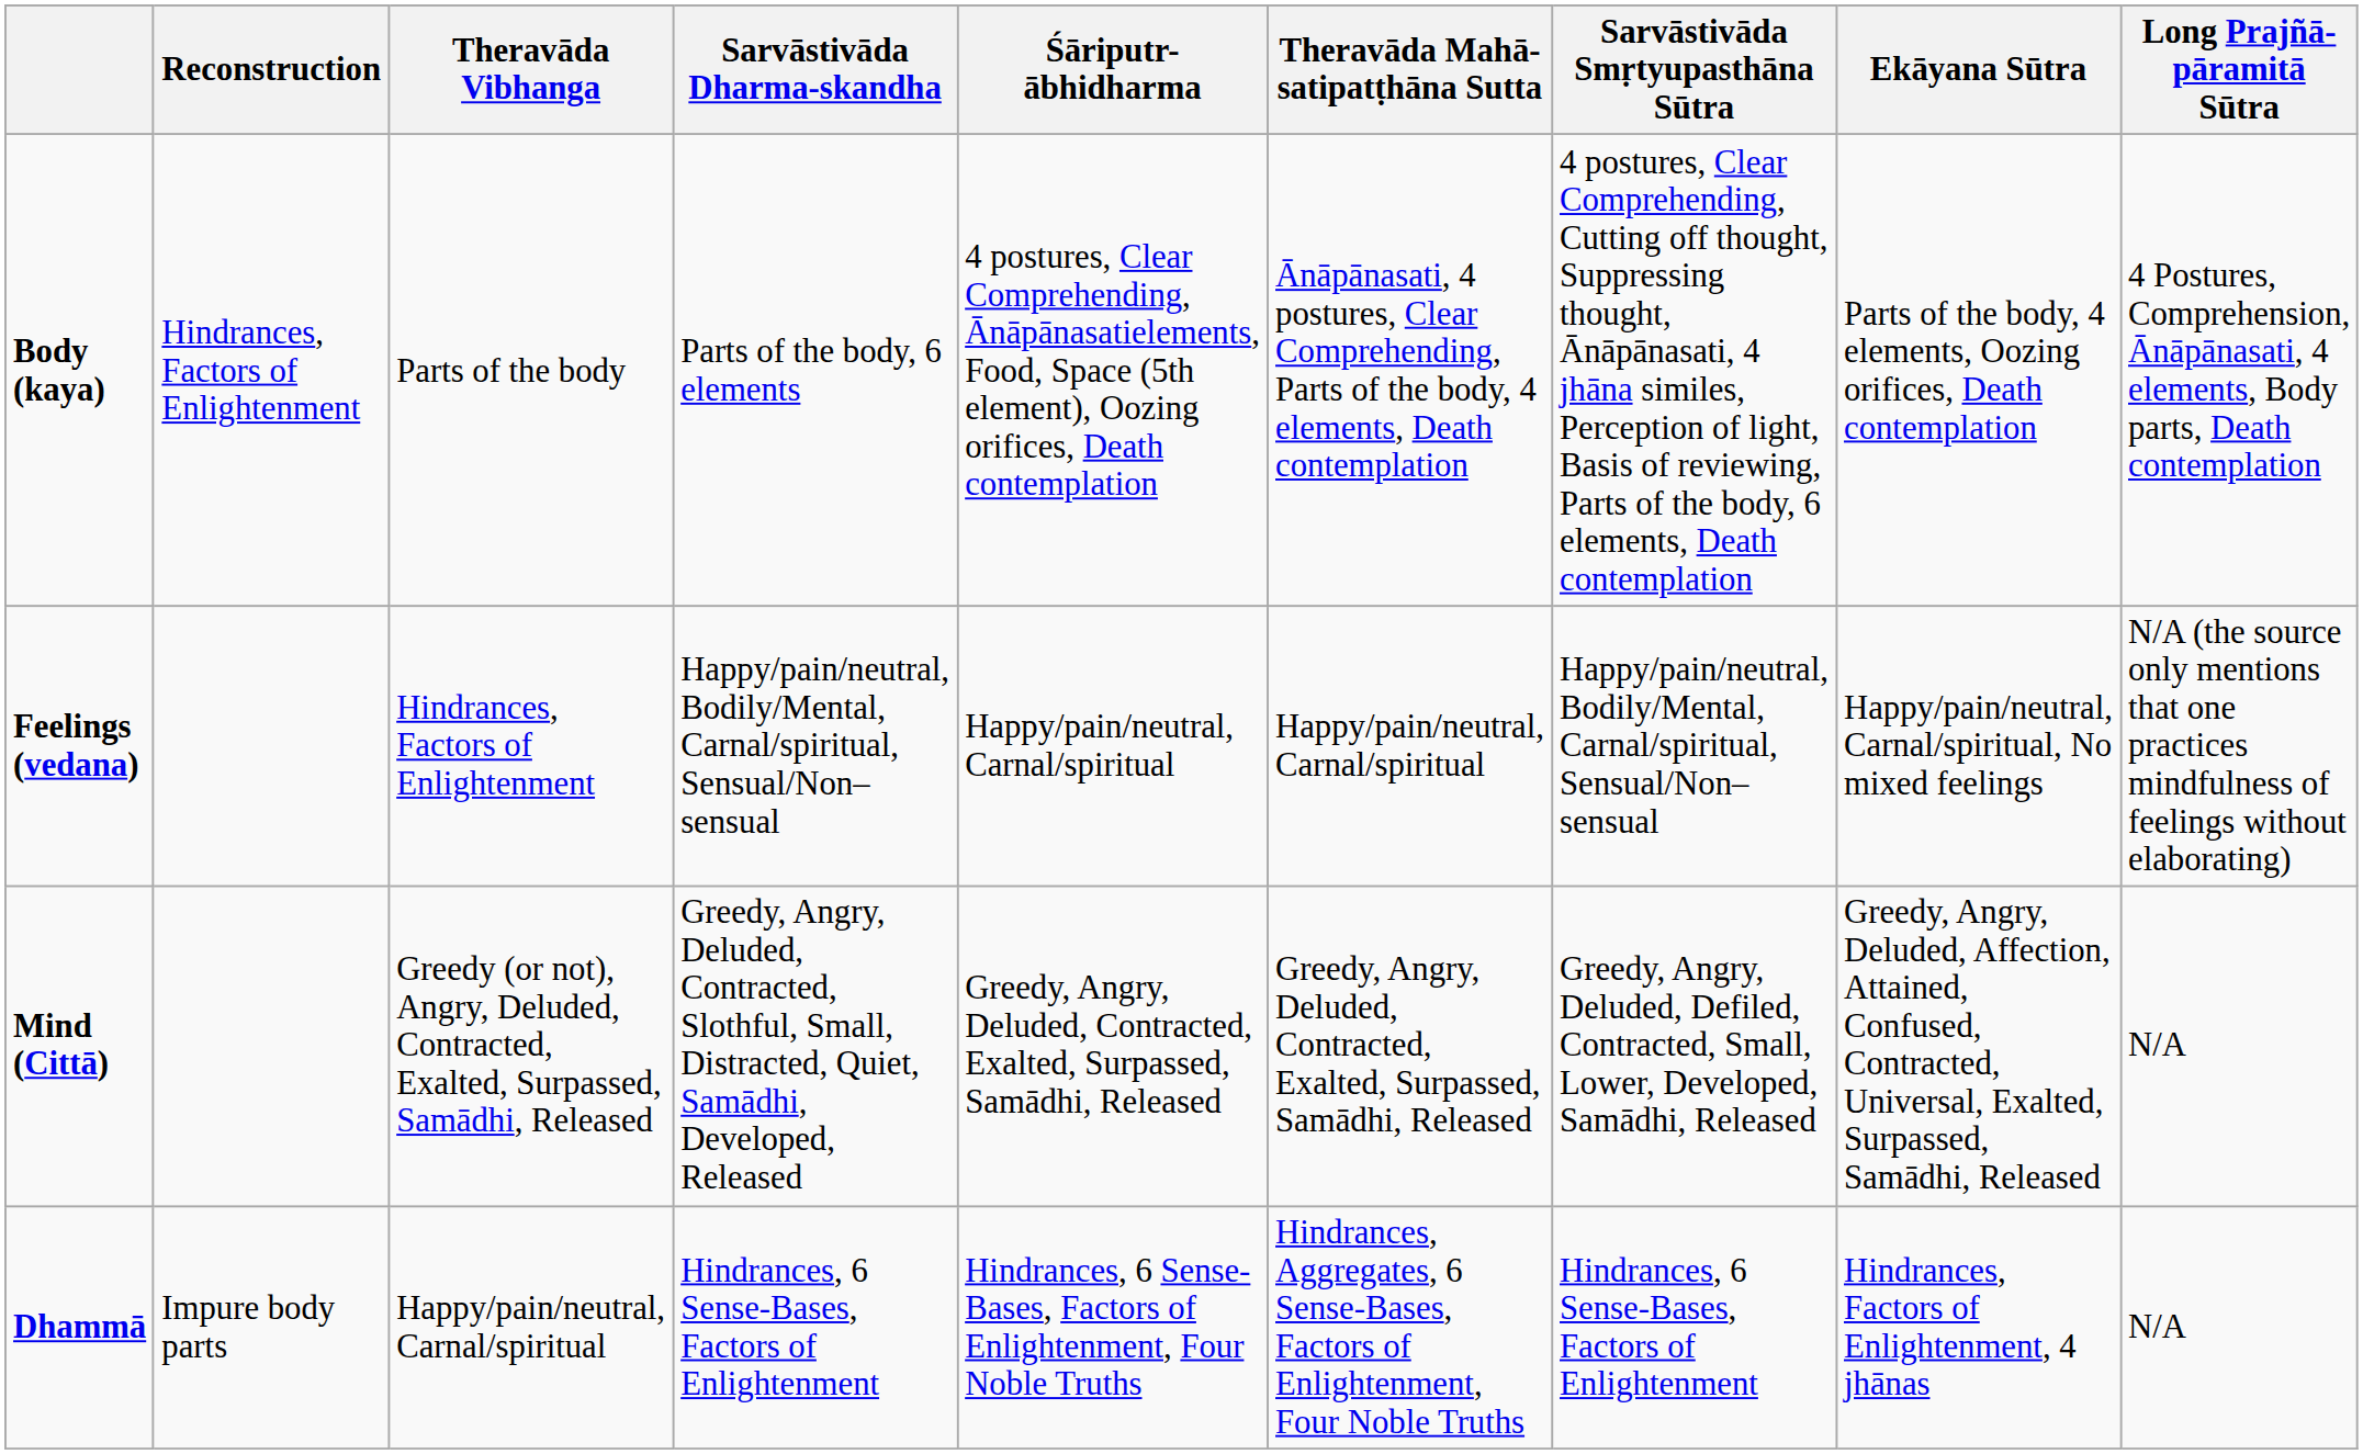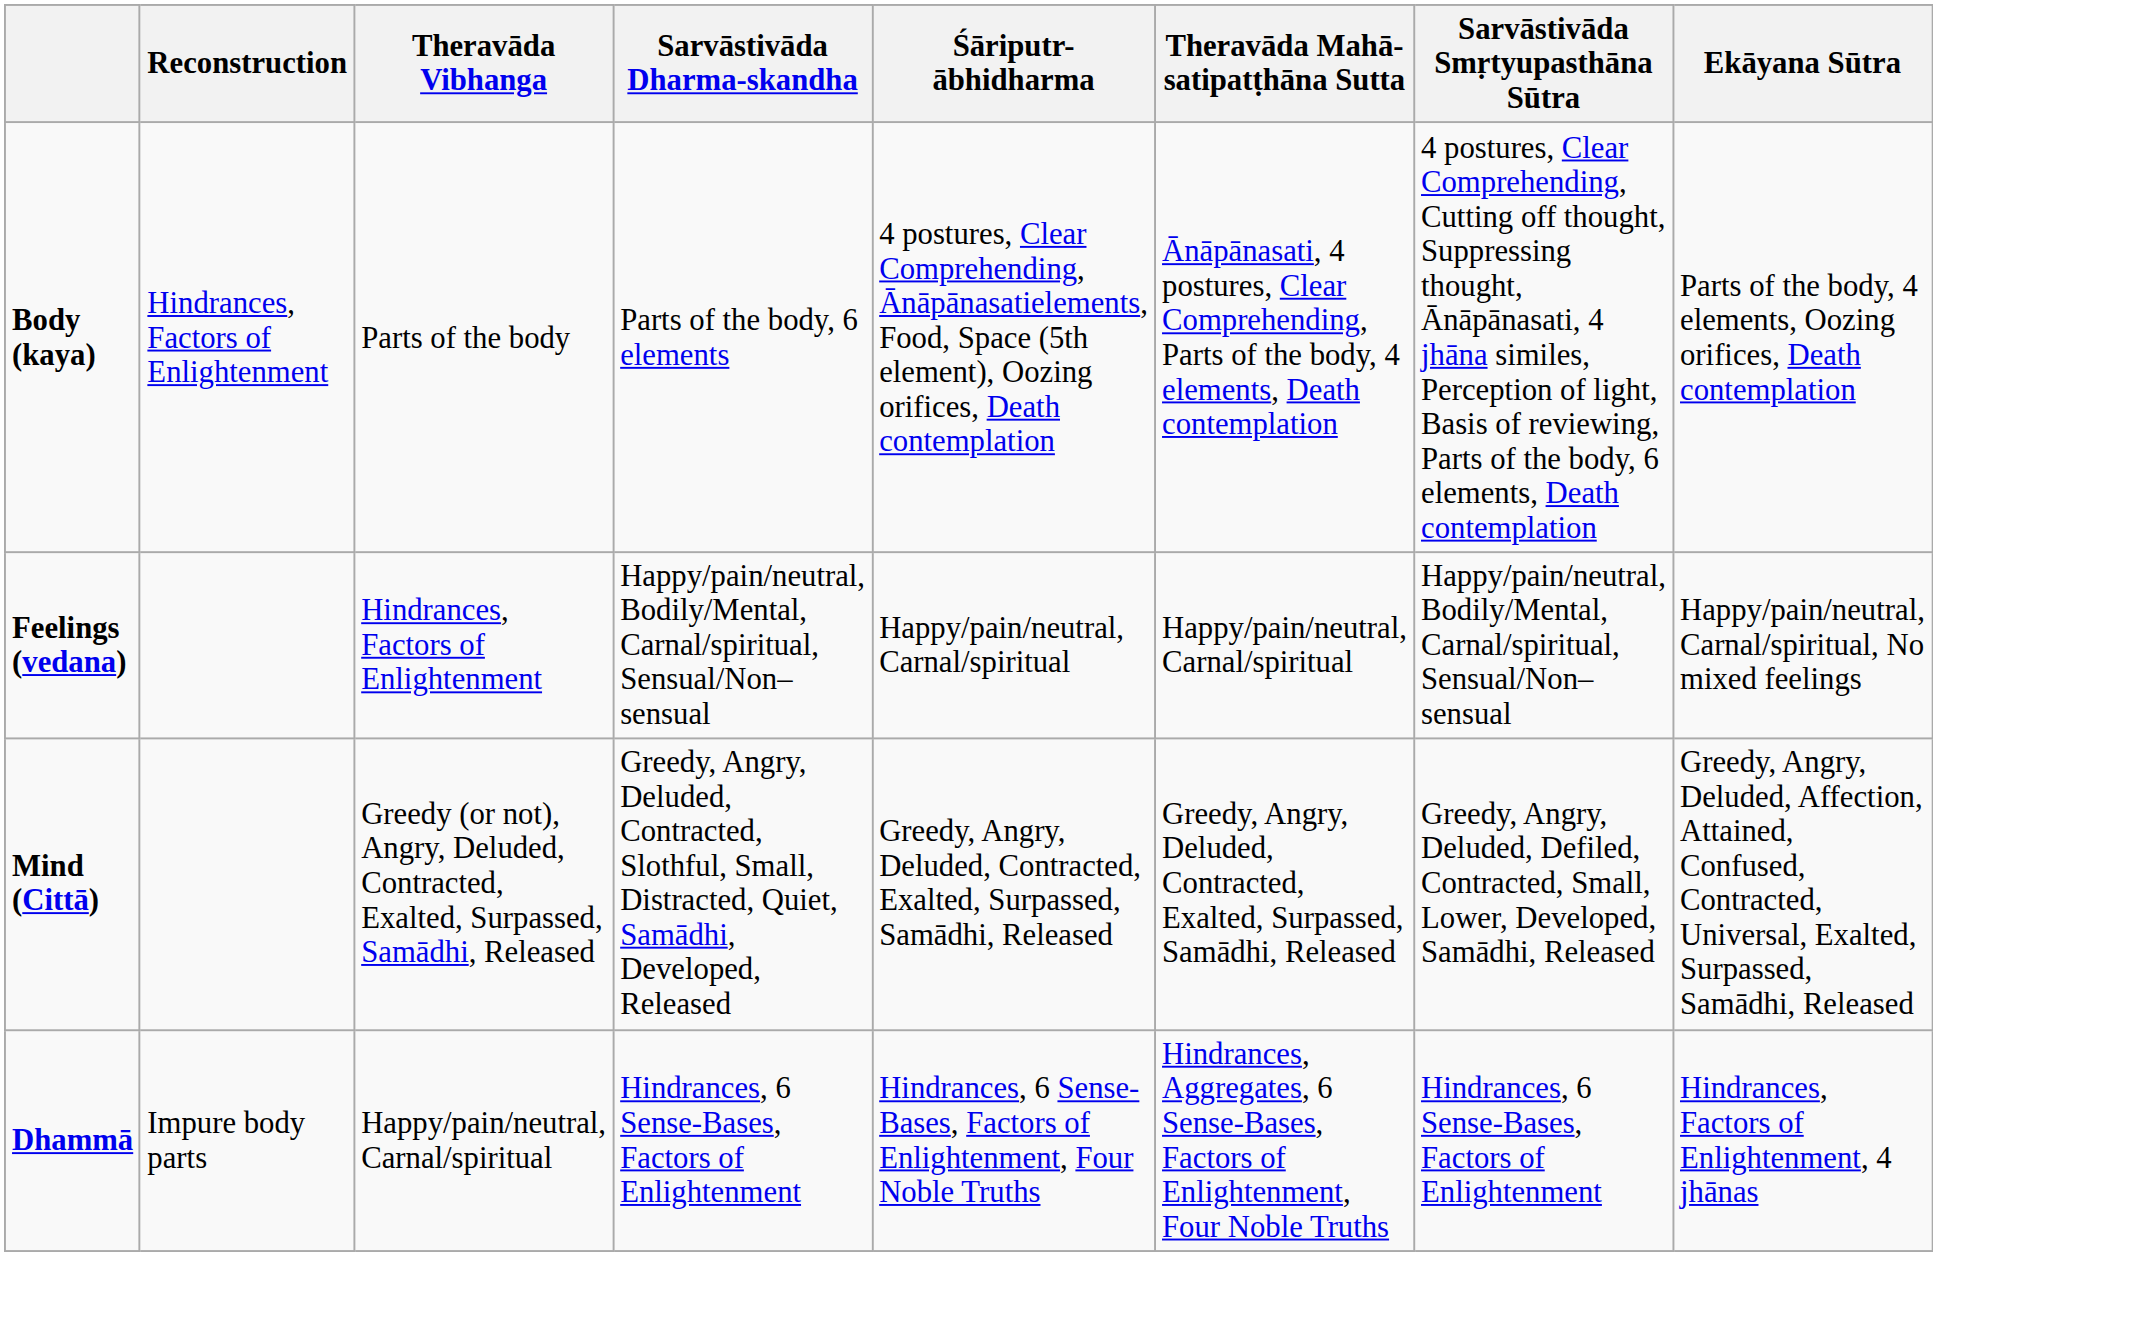 <table class="wikitable sortable">
 <tr>
 <th></th>
 <th>Reconstruction</th>
 <th>Theravāda <a href='#'>Vibhanga</a></th>
 <th>Sarvāstivāda <a href='#'>Dharma-skandha</a></th>
 <th>Śāriputr-ābhidharma</th>
 <th>Theravāda Mahā-satipatṭhāna Sutta</th>
 <th>Sarvāstivāda Smṛtyupasthāna Sūtra</th>
 <th>Ekāyana Sūtra</th>
-<th>Long <a href='#'>Prajñā-pāramitā</a> Sūtra</th>
 </tr>
 <tr>
 <td><strong>Body (kaya)</strong></td>
 <td><a href='#'>Hindrances</a>, <a href='#'>Factors of Enlightenment</a></td>
 <td>Parts of the body</td>
 <td>Parts of the body, 6 <a href='#'>elements</a></td>
 <td>4 postures, <a href='#'>Clear Comprehending</a>, <a href='#'>Ānāpānasati</a><a href='#'>elements</a>, Food, Space (5th element), Oozing orifices, <a href='#'>Death contemplation</a></td>
 <td><a href='#'>Ānāpānasati</a>, 4 postures, <a href='#'>Clear Comprehending</a>, Parts of the body, 4 <a href='#'>elements</a>, <a href='#'>Death contemplation</a></td>
 <td>4 postures, <a href='#'>Clear Comprehending</a>, Cutting off thought, Suppressing thought, Ānāpānasati, 4 <a href='#'>jhāna</a> similes, Perception of light, Basis of reviewing, Parts of the body, 6 elements, <a href='#'>Death contemplation</a></td>
 <td>Parts of the body, 4 elements, Oozing orifices, <a href='#'>Death contemplation</a></td>
-<td>4 Postures, Comprehension, <a href='#'>Ānāpānasati</a>, 4 <a href='#'>elements</a>, Body parts, <a href='#'>Death contemplation</a></td>
 </tr>
 <tr>
 <td><strong>Feelings (<a href='#'>vedana</a>)</strong></td>
 <td></td>
 <td><a href='#'>Hindrances</a>, <a href='#'>Factors of Enlightenment</a></td>
 <td>Happy/pain/neutral, Bodily/Mental, Carnal/spiritual, Sensual/Non–sensual</td>
 <td>Happy/pain/neutral, Carnal/spiritual</td>
 <td>Happy/pain/neutral, Carnal/spiritual</td>
 <td>Happy/pain/neutral, Bodily/Mental, Carnal/spiritual, Sensual/Non–sensual</td>
 <td>Happy/pain/neutral, Carnal/spiritual, No mixed feelings</td>
-<td>N/A (the source only mentions that one practices mindfulness of feelings without elaborating)</td>
 </tr>
 <tr>
 <td><strong>Mind (<a href='#'>Cittā</a>)</strong></td>
 <td></td>
 <td>Greedy (or not), Angry, Deluded, Contracted, Exalted, Surpassed, <a href='#'>Samādhi</a>, Released</td>
 <td>Greedy, Angry, Deluded, Contracted, Slothful, Small, Distracted, Quiet, <a href='#'>Samādhi</a>, Developed, Released</td>
 <td>Greedy, Angry, Deluded, Contracted, Exalted, Surpassed, Samādhi, Released</td>
 <td>Greedy, Angry, Deluded, Contracted, Exalted, Surpassed, Samādhi, Released</td>
 <td>Greedy, Angry, Deluded, Defiled, Contracted, Small, Lower, Developed, Samādhi, Released</td>
 <td>Greedy, Angry, Deluded, Affection, Attained, Confused, Contracted, Universal, Exalted, Surpassed, Samādhi, Released</td>
-<td>N/A</td>
 </tr>
 <tr>
 <td><strong><a href='#'>Dhammā</a></strong></td>
 <td>Impure body parts</td>
 <td>Happy/pain/neutral, Carnal/spiritual</td>
 <td><a href='#'>Hindrances</a>, 6 <a href='#'>Sense-Bases</a>, <a href='#'>Factors of Enlightenment</a></td>
 <td><a href='#'>Hindrances</a>, 6 <a href='#'>Sense-Bases</a>, <a href='#'>Factors of Enlightenment</a>, <a href='#'>Four Noble Truths</a></td>
 <td><a href='#'>Hindrances</a>, <a href='#'>Aggregates</a>, 6 <a href='#'>Sense-Bases</a>, <a href='#'>Factors of Enlightenment</a>, <a href='#'>Four Noble Truths</a></td>
 <td><a href='#'>Hindrances</a>, 6 <a href='#'>Sense-Bases</a>, <a href='#'>Factors of Enlightenment</a></td>
 <td><a href='#'>Hindrances</a>, <a href='#'>Factors of Enlightenment</a>, 4 <a href='#'>jhānas</a></td>
-<td>N/A</td>
 </tr>
 </table>
